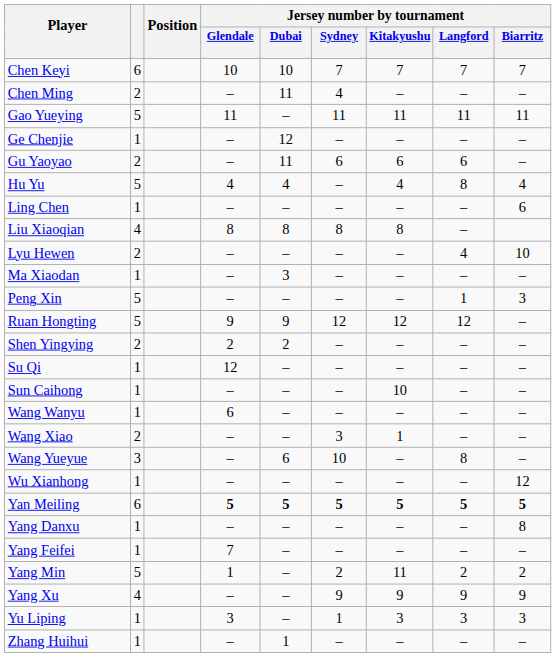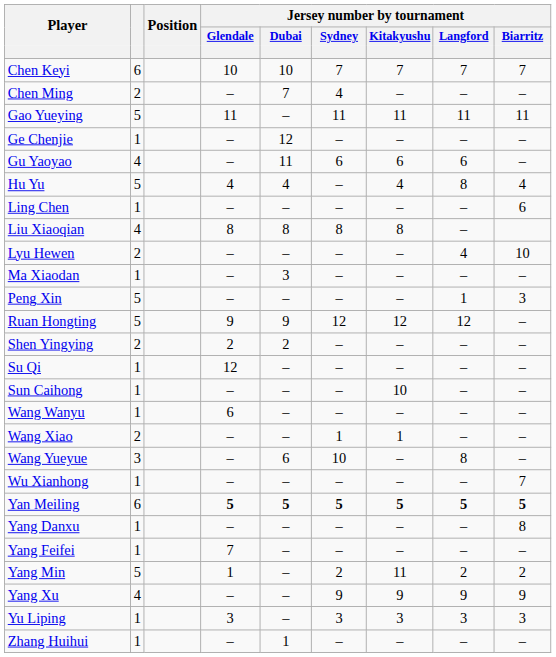 <table class="wikitable sortable" style="text-align:center;">
 <tr>
 <th rowspan=2 style="border-bottom:0px; width:13em;">Player</th>
 <th rowspan=2 style="border-bottom:0px;"></th>
 <th rowspan=2 style="border-bottom:0px;">Position</th>
 <th colspan=6 style="font-size:95%;">Jersey number by tournament</th>
 </tr>
 <tr>
 <th style="vertical-align:top; width:5.2em; border-bottom:0; padding:2px; font-size:85%;"><a href='#'>Glendale</a></th>
 <th style="vertical-align:top; width:5.2em; border-bottom:0; padding:2px; font-size:85%;"><a href='#'>Dubai</a></th>
 <th style="vertical-align:top; width:5.2em; border-bottom:0; padding:2px; font-size:85%;"><a href='#'>Sydney</a></th>
 <th style="vertical-align:top; width:5.2em; border-bottom:0; padding:2px; font-size:85%;"><a href='#'>Kitakyushu</a></th>
 <th style="vertical-align:top; width:5.2em; border-bottom:0; padding:2px; font-size:85%;"><a href='#'>Langford</a></th>
 <th style="vertical-align:top; width:5.2em; border-bottom:0; padding:2px; font-size:85%;"><a href='#'>Biarritz</a></th>
 </tr>
 <tr style="line-height:8px;">
 <th style="border-top:0;"> </th>
 <th style="border-top:0;"></th>
 <th style="border-top:0;"></th>
 <th data-sort-type="number" style="border-top:0;"></th>
 <th data-sort-type="number" style="border-top:0;"></th>
 <th data-sort-type="number" style="border-top:0;"></th>
 <th data-sort-type="number" style="border-top:0;"></th>
 <th data-sort-type="number" style="border-top:0;"></th>
 <th data-sort-type="number" style="border-top:0;"></th>
 </tr>
 <tr>
 <td align=left><a href='#'>Chen Keyi</a></td>
 <td>6</td>
 <td></td>
 <td>10</td>
 <td>10</td>
 <td>7</td>
 <td>7</td>
 <td>7</td>
 <td>7</td>
 </tr>
 <tr>
 <td align=left><a href='#'>Chen Ming</a></td>
 <td>2</td>
 <td></td>
 <td>–</td>
-<td>11</td>
+<td>7</td>
 <td>4</td>
 <td>–</td>
 <td>–</td>
 <td>–</td>
 </tr>
 <tr>
 <td align=left><a href='#'>Gao Yueying</a></td>
 <td>5</td>
 <td></td>
 <td>11</td>
 <td>–</td>
 <td>11</td>
 <td>11</td>
 <td>11</td>
 <td>11</td>
 </tr>
 <tr>
 <td align=left><a href='#'>Ge Chenjie</a></td>
 <td>1</td>
 <td></td>
 <td>–</td>
 <td>12</td>
 <td>–</td>
 <td>–</td>
 <td>–</td>
 <td>–</td>
 </tr>
 <tr>
 <td align=left><a href='#'>Gu Yaoyao</a></td>
-<td>2</td>
+<td>4</td>
 <td></td>
 <td>–</td>
 <td>11</td>
 <td>6</td>
 <td>6</td>
 <td>6</td>
 <td>–</td>
 </tr>
 <tr>
 <td align=left><a href='#'>Hu Yu</a></td>
 <td>5</td>
 <td></td>
 <td>4</td>
 <td>4</td>
 <td>–</td>
 <td>4</td>
 <td>8</td>
 <td>4</td>
 </tr>
 <tr>
 <td align=left><a href='#'>Ling Chen</a></td>
 <td>1</td>
 <td></td>
 <td>–</td>
 <td>–</td>
 <td>–</td>
 <td>–</td>
 <td>–</td>
 <td>6</td>
 </tr>
 <tr>
 <td align=left><a href='#'>Liu Xiaoqian</a></td>
 <td>4</td>
 <td></td>
 <td>8</td>
 <td>8</td>
 <td>8</td>
 <td>8</td>
 <td>–</td>
 <td></td>
 </tr>
 <tr>
 <td align=left><a href='#'>Lyu Hewen</a></td>
 <td>2</td>
 <td></td>
 <td>–</td>
 <td>–</td>
 <td>–</td>
 <td>–</td>
 <td>4</td>
 <td>10</td>
 </tr>
 <tr>
 <td align=left><a href='#'>Ma Xiaodan</a></td>
 <td>1</td>
 <td></td>
 <td>–</td>
 <td>3</td>
 <td>–</td>
 <td>–</td>
 <td>–</td>
 <td>–</td>
 </tr>
 <tr>
 <td align=left><a href='#'>Peng Xin</a></td>
 <td>5</td>
 <td></td>
 <td>–</td>
 <td>–</td>
 <td>–</td>
 <td>–</td>
 <td>1</td>
 <td>3</td>
 </tr>
 <tr>
 <td align=left><a href='#'>Ruan Hongting</a></td>
 <td>5</td>
 <td></td>
 <td>9</td>
 <td>9</td>
 <td>12</td>
 <td>12</td>
 <td>12</td>
 <td>–</td>
 </tr>
 <tr>
 <td align=left><a href='#'>Shen Yingying</a></td>
 <td>2</td>
 <td></td>
 <td>2</td>
 <td>2</td>
 <td>–</td>
 <td>–</td>
 <td>–</td>
 <td>–</td>
 </tr>
 <tr>
 <td align=left><a href='#'>Su Qi</a></td>
 <td>1</td>
 <td></td>
 <td>12</td>
 <td>–</td>
 <td>–</td>
 <td>–</td>
 <td>–</td>
 <td>–</td>
 </tr>
 <tr>
 <td align=left><a href='#'>Sun Caihong</a></td>
 <td>1</td>
 <td></td>
 <td>–</td>
 <td>–</td>
 <td>–</td>
 <td>10</td>
 <td>–</td>
 <td>–</td>
 </tr>
 <tr>
 <td align=left><a href='#'>Wang Wanyu</a></td>
 <td>1</td>
 <td></td>
 <td>6</td>
 <td>–</td>
 <td>–</td>
 <td>–</td>
 <td>–</td>
 <td>–</td>
 </tr>
 <tr>
 <td align=left><a href='#'>Wang Xiao</a></td>
 <td>2</td>
 <td></td>
 <td>–</td>
 <td>–</td>
-<td>3</td>
+<td>1</td>
 <td>1</td>
 <td>–</td>
 <td>–</td>
 </tr>
 <tr>
 <td align=left><a href='#'>Wang Yueyue</a></td>
 <td>3</td>
 <td></td>
 <td>–</td>
 <td>6</td>
 <td>10</td>
 <td>–</td>
 <td>8</td>
 <td>–</td>
 </tr>
 <tr>
 <td align=left><a href='#'>Wu Xianhong</a></td>
 <td>1</td>
 <td></td>
 <td>–</td>
 <td>–</td>
 <td>–</td>
 <td>–</td>
 <td>–</td>
-<td>12</td>
+<td>7</td>
 </tr>
 <tr>
 <td align=left><a href='#'>Yan Meiling</a></td>
 <td>6</td>
 <td></td>
 <td><strong>5</strong></td>
 <td><strong>5</strong></td>
 <td><strong>5</strong></td>
 <td><strong>5</strong></td>
 <td><strong>5</strong></td>
 <td><strong>5</strong></td>
 </tr>
 <tr>
 <td align=left><a href='#'>Yang Danxu</a></td>
 <td>1</td>
 <td></td>
 <td>–</td>
 <td>–</td>
 <td>–</td>
 <td>–</td>
 <td>–</td>
 <td>8</td>
 </tr>
 <tr>
 <td align=left><a href='#'>Yang Feifei</a></td>
 <td>1</td>
 <td></td>
 <td>7</td>
 <td>–</td>
 <td>–</td>
 <td>–</td>
 <td>–</td>
 <td>–</td>
 </tr>
 <tr>
 <td align=left><a href='#'>Yang Min</a></td>
 <td>5</td>
 <td></td>
 <td>1</td>
 <td>–</td>
 <td>2</td>
 <td>11</td>
 <td>2</td>
 <td>2</td>
 </tr>
 <tr>
 <td align=left><a href='#'>Yang Xu</a></td>
 <td>4</td>
 <td></td>
 <td>–</td>
 <td>–</td>
 <td>9</td>
 <td>9</td>
 <td>9</td>
 <td>9</td>
 </tr>
 <tr>
 <td align=left><a href='#'>Yu Liping</a></td>
 <td>1</td>
 <td></td>
 <td>3</td>
 <td>–</td>
-<td>1</td>
+<td>3</td>
 <td>3</td>
 <td>3</td>
 <td>3</td>
 </tr>
 <tr>
 <td align=left><a href='#'>Zhang Huihui</a></td>
 <td>1</td>
 <td></td>
 <td>–</td>
 <td>1</td>
 <td>–</td>
 <td>–</td>
 <td>–</td>
 <td>–</td>
 </tr>
 </table>
